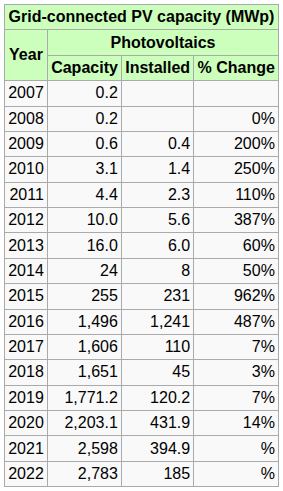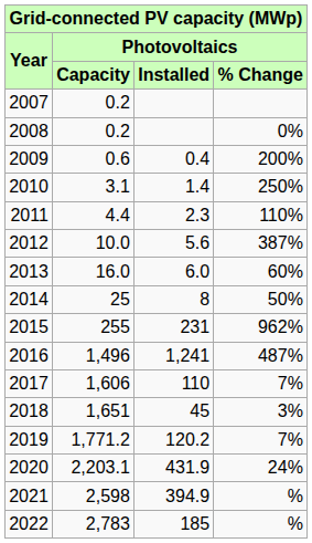 <table class="wikitable" style="text-align:right;">
 <tr>
 <th colspan=4 style="background-color: #cfb;">Grid-connected PV capacity (MWp)</th>
 </tr>
 <tr>
 <th rowspan=2 style="background-color: #cfb;">Year</th>
 <th colspan=3 style="background-color: #cfb;">Photovoltaics</th>
 </tr>
 <tr>
 <th style="background:#cfb;">Capacity</th>
 <th style="background:#cfb;">Installed</th>
 <th style="background:#cfb;">% Change</th>
 </tr>
 <tr>
 <td>2007</td>
 <td>0.2</td>
 <td></td>
 <td></td>
 </tr>
 <tr>
 <td>2008</td>
 <td>0.2</td>
 <td></td>
 <td>0%</td>
 </tr>
 <tr>
 <td>2009</td>
 <td>0.6</td>
 <td>0.4</td>
 <td>200%</td>
 </tr>
 <tr>
 <td>2010</td>
 <td>3.1</td>
 <td>1.4</td>
 <td>250%</td>
 </tr>
 <tr>
 <td>2011</td>
 <td>4.4</td>
 <td>2.3</td>
 <td>110%</td>
 </tr>
 <tr>
 <td>2012</td>
 <td>10.0</td>
 <td>5.6</td>
 <td>387%</td>
 </tr>
 <tr>
 <td>2013</td>
 <td>16.0</td>
 <td>6.0</td>
 <td>60%</td>
 </tr>
 <tr>
 <td>2014</td>
-<td>24</td>
+<td>25</td>
 <td>8</td>
 <td>50%</td>
 </tr>
 <tr>
 <td>2015</td>
 <td>255</td>
 <td>231</td>
 <td>962%</td>
 </tr>
 <tr>
 <td>2016</td>
 <td>1,496</td>
 <td>1,241</td>
 <td>487%</td>
 </tr>
 <tr>
 <td>2017</td>
 <td>1,606</td>
 <td>110</td>
 <td>7%</td>
 </tr>
 <tr>
 <td>2018</td>
 <td>1,651</td>
 <td>45</td>
 <td>3%</td>
 </tr>
 <tr>
 <td>2019</td>
 <td>1,771.2</td>
 <td>120.2</td>
 <td>7%</td>
 </tr>
 <tr>
 <td>2020</td>
 <td>2,203.1</td>
 <td>431.9</td>
-<td>14%</td>
+<td>24%</td>
 </tr>
 <tr>
 <td>2021</td>
 <td>2,598</td>
 <td>394.9</td>
 <td>%</td>
 </tr>
 <tr>
 <td>2022</td>
 <td>2,783</td>
 <td>185</td>
 <td>%</td>
 </tr>
 </table>
